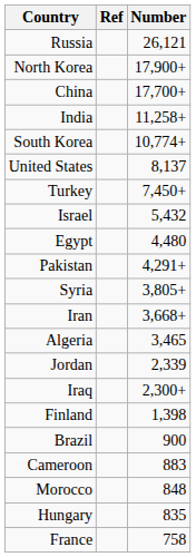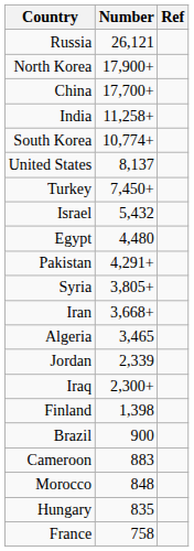 <table class="wikitable sortable" style=text-align:right;>
 <tr>
 <th>Country</th>
+<th scope=col class=unsortable>Number</th>
 <th scope=col class=unsortable>Ref</th>
-<th scope=col class=unsortable>Number</th>
 </tr>
 <tr>
 <td>Russia</td>
+<td>26,121</td>
 <td></td>
-<td>26,121</td>
 </tr>
 <tr>
 <td>North Korea</td>
+<td>17,900+</td>
 <td></td>
-<td>17,900+</td>
 </tr>
 <tr>
 <td>China</td>
+<td>17,700+</td>
 <td></td>
-<td>17,700+</td>
 </tr>
 <tr>
 <td>India</td>
+<td>11,258+</td>
 <td></td>
-<td>11,258+</td>
 </tr>
 <tr>
 <td>South Korea</td>
+<td>10,774+</td>
 <td></td>
-<td>10,774+</td>
 </tr>
 <tr>
 <td>United States</td>
+<td>8,137</td>
 <td></td>
-<td>8,137</td>
 </tr>
 <tr>
 <td>Turkey</td>
+<td>7,450+</td>
 <td></td>
-<td>7,450+</td>
 </tr>
 <tr>
 <td>Israel</td>
+<td>5,432</td>
 <td></td>
-<td>5,432</td>
 </tr>
 <tr>
 <td>Egypt</td>
+<td>4,480</td>
 <td></td>
-<td>4,480</td>
 </tr>
 <tr>
 <td>Pakistan</td>
+<td>4,291+</td>
 <td></td>
-<td>4,291+</td>
 </tr>
 <tr>
 <td>Syria</td>
+<td>3,805+</td>
 <td></td>
-<td>3,805+</td>
 </tr>
 <tr>
 <td>Iran</td>
+<td>3,668+</td>
 <td></td>
-<td>3,668+</td>
 </tr>
 <tr>
 <td>Algeria</td>
+<td>3,465</td>
 <td></td>
-<td>3,465</td>
 </tr>
 <tr>
 <td>Jordan</td>
+<td>2,339</td>
 <td></td>
-<td>2,339</td>
 </tr>
 <tr>
 <td>Iraq</td>
+<td>2,300+</td>
 <td></td>
-<td>2,300+</td>
 </tr>
 <tr>
 <td>Finland</td>
+<td>1,398</td>
 <td></td>
-<td>1,398</td>
 </tr>
 <tr>
 <td>Brazil</td>
+<td>900</td>
 <td></td>
-<td>900</td>
 </tr>
 <tr>
 <td>Cameroon</td>
+<td>883</td>
 <td></td>
-<td>883</td>
 </tr>
 <tr>
 <td>Morocco</td>
+<td>848</td>
 <td></td>
-<td>848</td>
 </tr>
 <tr>
 <td>Hungary</td>
+<td>835</td>
 <td></td>
-<td>835</td>
 </tr>
 <tr>
 <td>France</td>
+<td>758</td>
 <td></td>
-<td>758</td>
 </tr>
 </table>
